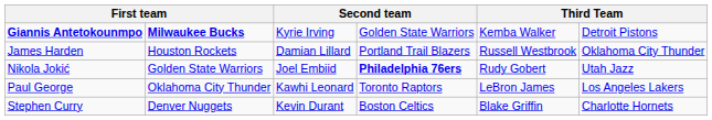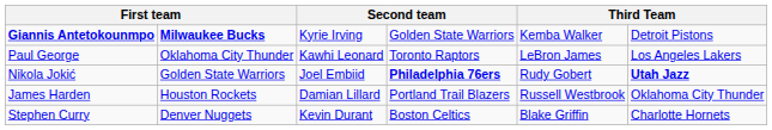 <table class="wikitable">
 <tr>
 <th colspan="2"><strong>First team</strong></th>
 <th colspan="2"><strong>Second team</strong></th>
 <th colspan="2">Third Team</th>
 </tr>
 <tr>
 <td><strong><a href='#'>Giannis Antetokounmpo</a></strong></td>
 <td><strong><a href='#'>Milwaukee Bucks</a></strong></td>
 <td><a href='#'>Kyrie Irving</a></td>
 <td><a href='#'>Golden State Warriors</a></td>
 <td><a href='#'>Kemba Walker</a></td>
 <td><a href='#'>Detroit Pistons</a></td>
 </tr>
 <tr>
-<td><a href='#'>James Harden</a></td>
-<td><a href='#'>Houston Rockets</a></td>
-<td><a href='#'>Damian Lillard</a></td>
-<td><a href='#'>Portland Trail Blazers</a></td>
-<td><a href='#'>Russell Westbrook</a></td>
+<td><a href='#'>Paul George</a></td>
 <td><a href='#'>Oklahoma City Thunder</a></td>
+<td><a href='#'>Kawhi Leonard</a></td>
+<td><a href='#'>Toronto Raptors</a></td>
+<td><a href='#'>LeBron James</a></td>
+<td><a href='#'>Los Angeles Lakers</a></td>
 </tr>
 <tr>
 <td><a href='#'>Nikola Jokić</a></td>
 <td><a href='#'>Golden State Warriors</a></td>
 <td><a href='#'>Joel Embiid</a></td>
 <td><strong><a href='#'>Philadelphia 76ers</a></strong></td>
 <td><a href='#'>Rudy Gobert</a></td>
-<td><a href='#'>Utah Jazz</a></td>
+<td><strong><a href='#'>Utah Jazz</a></strong></td>
 </tr>
 <tr>
-<td><a href='#'>Paul George</a></td>
+<td><a href='#'>James Harden</a></td>
+<td><a href='#'>Houston Rockets</a></td>
+<td><a href='#'>Damian Lillard</a></td>
+<td><a href='#'>Portland Trail Blazers</a></td>
+<td><a href='#'>Russell Westbrook</a></td>
 <td><a href='#'>Oklahoma City Thunder</a></td>
-<td><a href='#'>Kawhi Leonard</a></td>
-<td><a href='#'>Toronto Raptors</a></td>
-<td><a href='#'>LeBron James</a></td>
-<td><a href='#'>Los Angeles Lakers</a></td>
 </tr>
 <tr>
 <td><a href='#'>Stephen Curry</a></td>
 <td><a href='#'>Denver Nuggets</a></td>
 <td><a href='#'>Kevin Durant</a></td>
 <td><a href='#'>Boston Celtics</a></td>
 <td><a href='#'>Blake Griffin</a></td>
 <td><a href='#'>Charlotte Hornets</a></td>
 </tr>
 </table>
